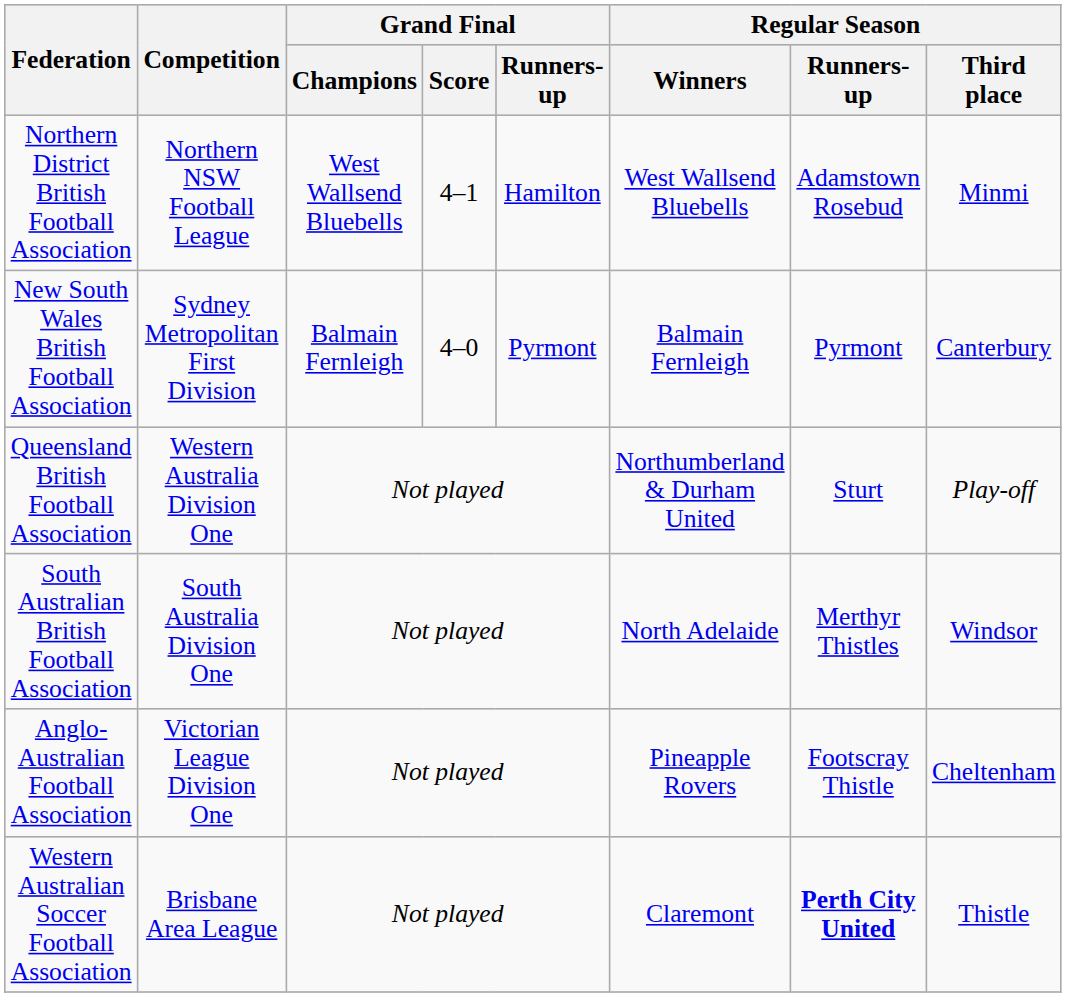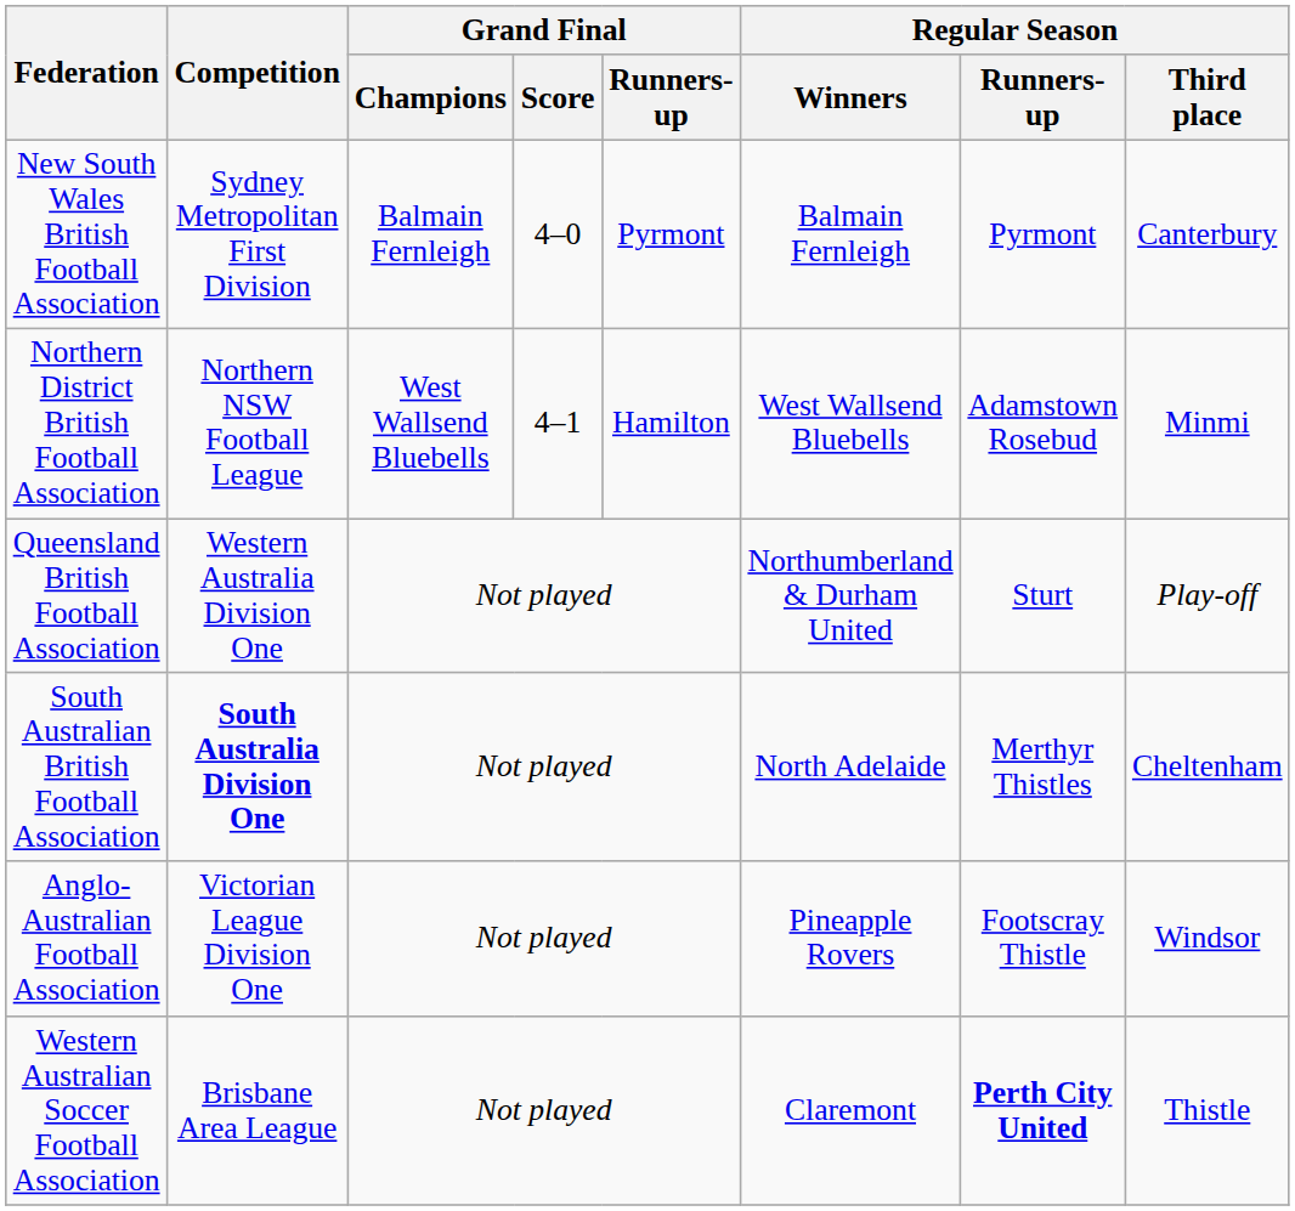 <table class="wikitable" width="100%">
 <tr>
 <th rowspan="2" style="width:10em">Federation</th>
 <th rowspan="2" style="width:10em">Competition</th>
 <th colspan="3" scope="col">Grand Final</th>
 <th colspan="3">Regular Season</th>
 </tr>
 <tr>
 <th style="width:10em">Champions</th>
 <th>Score</th>
 <th style="width:15em">Runners-up</th>
 <th>Winners</th>
 <th>Runners-up</th>
 <th>Third place</th>
 </tr>
 <tr>
+<td align="center"><a href='#'>New South Wales British Football Association</a></td>
+<td align="center"><a href='#'>Sydney Metropolitan First Division</a></td>
+<td align="center"><a href='#'>Balmain Fernleigh</a></td>
+<td align="center">4–0</td>
+<td align="center"><a href='#'>Pyrmont</a></td>
+<td align="center"><a href='#'>Balmain Fernleigh</a></td>
+<td align="center"><a href='#'>Pyrmont</a></td>
+<td align="center"><a href='#'>Canterbury</a></td>
+</tr>
+<tr>
 <td align="center"><a href='#'>Northern District British Football Association</a></td>
 <td align="center"><a href='#'>Northern NSW Football League</a></td>
 <td align="center"><a href='#'>West Wallsend Bluebells</a></td>
 <td align="center">4–1</td>
 <td align="center"><a href='#'>Hamilton</a></td>
 <td align="center"><a href='#'>West Wallsend Bluebells</a></td>
 <td align="center"><a href='#'>Adamstown Rosebud</a></td>
 <td align="center"><a href='#'>Minmi</a></td>
-</tr>
-<tr>
-<td align="center"><a href='#'>New South Wales British Football Association</a></td>
-<td align="center"><a href='#'>Sydney Metropolitan First Division</a></td>
-<td align="center"><a href='#'>Balmain Fernleigh</a></td>
-<td align="center">4–0</td>
-<td align="center"><a href='#'>Pyrmont</a></td>
-<td align="center"><a href='#'>Balmain Fernleigh</a></td>
-<td align="center"><a href='#'>Pyrmont</a></td>
-<td align="center"><a href='#'>Canterbury</a></td>
 </tr>
 <tr>
 <td align="center"><a href='#'>Queensland British Football Association</a></td>
 <td align="center"><a href='#'>Western Australia Division One</a></td>
 <td colspan="3" align="center"><em>Not played</em></td>
 <td align="center"><a href='#'>Northumberland & Durham United</a></td>
 <td align="center"><a href='#'>Sturt</a></td>
 <td align="center"><em>Play-off</em></td>
 </tr>
 <tr>
 <td align="center"><a href='#'>South Australian British Football Association</a></td>
-<td align="center"><a href='#'>South Australia Division One</a></td>
+<td align="center"><strong><a href='#'>South Australia Division One</a></strong></td>
 <td colspan="3" align="center"><em>Not played</em></td>
 <td align="center"><a href='#'>North Adelaide</a></td>
 <td align="center"><a href='#'>Merthyr Thistles</a></td>
-<td align="center"><a href='#'>Windsor</a></td>
+<td align="center"><a href='#'>Cheltenham</a></td>
 </tr>
 <tr>
 <td align="center"><a href='#'>Anglo-Australian Football Association</a></td>
 <td align="center"><a href='#'>Victorian League Division One</a></td>
 <td colspan="3" align="center"><em>Not played</em></td>
 <td align="center"><a href='#'>Pineapple Rovers</a></td>
 <td align="center"><a href='#'>Footscray Thistle</a></td>
-<td align="center"><a href='#'>Cheltenham</a></td>
+<td align="center"><a href='#'>Windsor</a></td>
 </tr>
 <tr>
 <td align="center"><a href='#'>Western Australian Soccer Football Association</a></td>
 <td align="center"><a href='#'>Brisbane Area League</a></td>
 <td colspan="3" align="center"><em>Not played</em></td>
 <td align="center"><a href='#'>Claremont</a></td>
 <td align="center"><strong><a href='#'>Perth City United</a></strong></td>
 <td align="center"><a href='#'>Thistle</a></td>
 </tr>
 </table>
